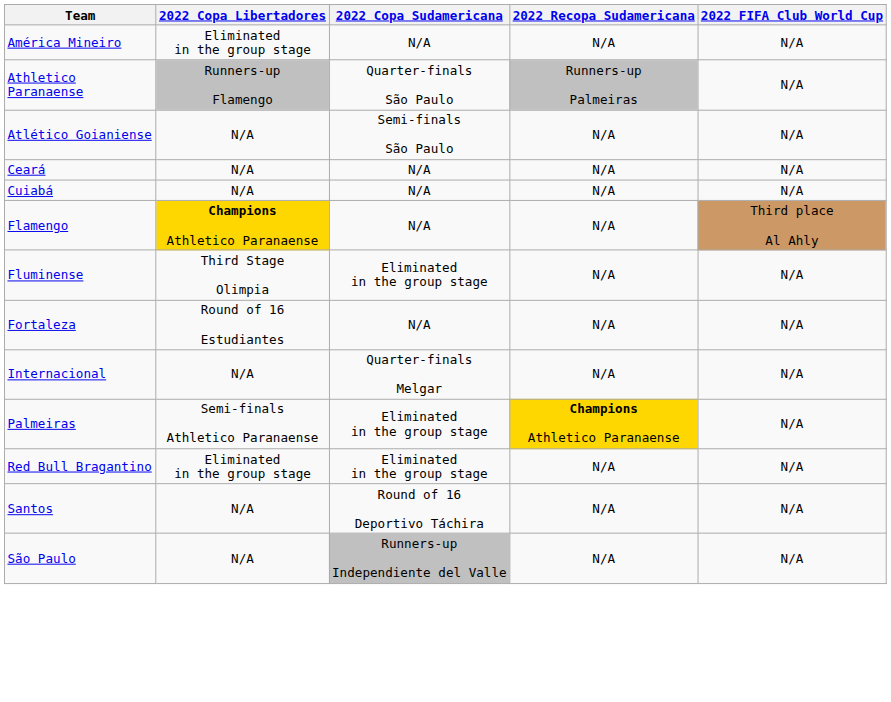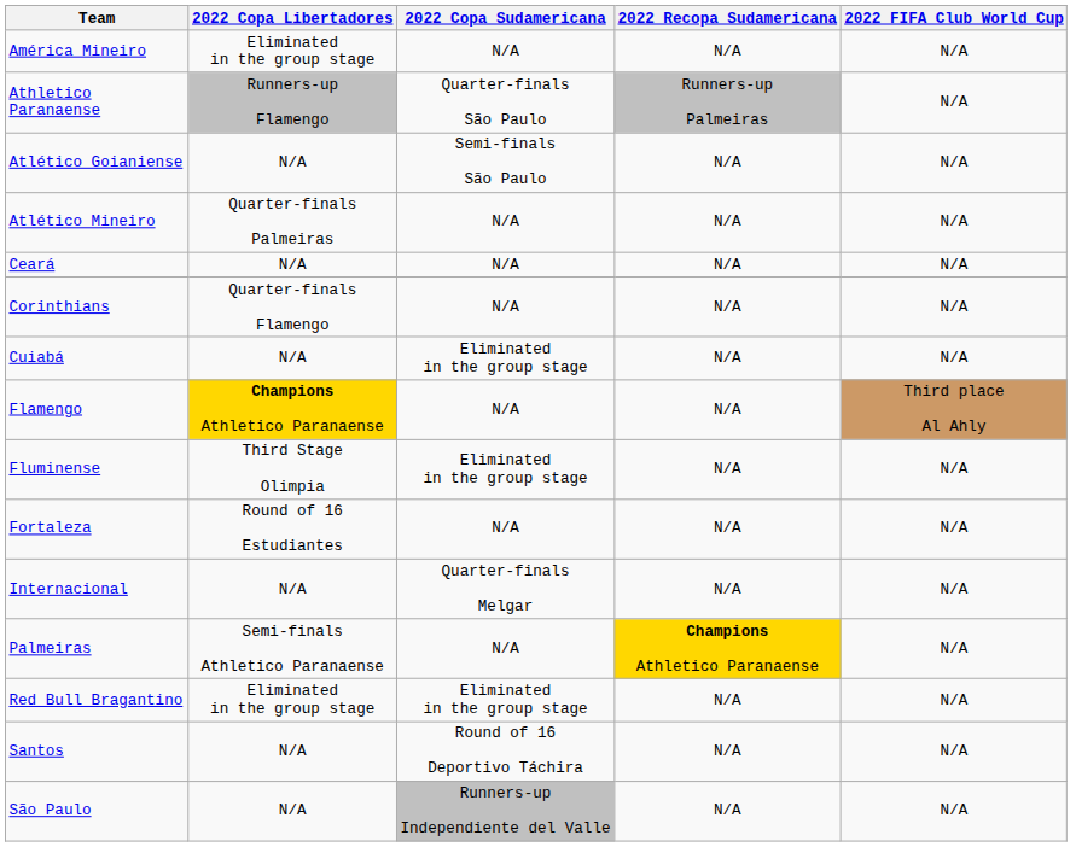 <table class="wikitable">
 <tr>
 <th width=150>Team</th>
 <th width=><a href='#'>2022 Copa Libertadores</a></th>
 <th width=><a href='#'>2022 Copa Sudamericana</a></th>
 <th width=><a href='#'>2022 Recopa Sudamericana</a></th>
 <th width=><a href='#'>2022 FIFA Club World Cup</a></th>
 </tr>
 <tr>
 <td><a href='#'>América Mineiro</a></td>
 <td align=center>Eliminated<br>in the group stage</td>
 <td align=center>N/A</td>
 <td align=center>N/A</td>
 <td align=center>N/A</td>
 </tr>
 <tr>
 <td><a href='#'>Athletico Paranaense</a></td>
 <td align=center bgcolor=silver>Runners-up<br><br> Flamengo</td>
 <td align=center>Quarter-finals<br><br> São Paulo</td>
 <td align=center bgcolor=silver>Runners-up<br><br> Palmeiras</td>
 <td align=center>N/A</td>
 </tr>
 <tr>
 <td><a href='#'>Atlético Goianiense</a></td>
 <td align=center>N/A</td>
 <td align=center>Semi-finals<br><br> São Paulo</td>
 <td align=center>N/A</td>
 <td align=center>N/A</td>
 </tr>
 <tr>
+<td><a href='#'>Atlético Mineiro</a></td>
+<td align=center>Quarter-finals<br><br> Palmeiras</td>
+<td align=center>N/A</td>
+<td align=center>N/A</td>
+<td align=center>N/A</td>
+</tr>
+<tr>
 <td><a href='#'>Ceará</a></td>
 <td align=center>N/A</td>
 <td align=center>N/A</td>
 <td align=center>N/A</td>
 <td align=center>N/A</td>
 </tr>
 <tr>
+<td><a href='#'>Corinthians</a></td>
+<td align=center>Quarter-finals<br><br> Flamengo</td>
+<td align=center>N/A</td>
+<td align=center>N/A</td>
+<td align=center>N/A</td>
+</tr>
+<tr>
 <td><a href='#'>Cuiabá</a></td>
 <td align=center>N/A</td>
-<td align=center>N/A</td>
+<td align=center>Eliminated<br>in the group stage</td>
 <td align=center>N/A</td>
 <td align=center>N/A</td>
 </tr>
 <tr>
 <td><a href='#'>Flamengo</a></td>
 <td align=center bgcolor=gold><strong>Champions</strong><br><br> Athletico Paranaense</td>
 <td align=center>N/A</td>
 <td align=center>N/A</td>
 <td align=center bgcolor=#cc9966>Third place<br><br> Al Ahly</td>
 </tr>
 <tr>
 <td><a href='#'>Fluminense</a></td>
 <td align=center>Third Stage<br><br> Olimpia</td>
 <td align=center>Eliminated<br>in the group stage</td>
 <td align=center>N/A</td>
 <td align=center>N/A</td>
 </tr>
 <tr>
 <td><a href='#'>Fortaleza</a></td>
 <td align=center>Round of 16<br><br> Estudiantes</td>
 <td align=center>N/A</td>
 <td align=center>N/A</td>
 <td align=center>N/A</td>
 </tr>
 <tr>
 <td><a href='#'>Internacional</a></td>
 <td align=center>N/A</td>
 <td align=center>Quarter-finals<br><br> Melgar</td>
 <td align=center>N/A</td>
 <td align=center>N/A</td>
 </tr>
 <tr>
 <td><a href='#'>Palmeiras</a></td>
 <td align=center>Semi-finals<br><br> Athletico Paranaense</td>
-<td align=center>Eliminated<br>in the group stage</td>
+<td align=center>N/A</td>
 <td align=center bgcolor=gold><strong>Champions</strong><br><br> Athletico Paranaense</td>
 <td align=center>N/A</td>
 </tr>
 <tr>
 <td><a href='#'>Red Bull Bragantino</a></td>
 <td align=center>Eliminated<br>in the group stage</td>
 <td align=center>Eliminated<br>in the group stage</td>
 <td align=center>N/A</td>
 <td align=center>N/A</td>
 </tr>
 <tr>
 <td><a href='#'>Santos</a></td>
 <td align=center>N/A</td>
 <td align=center>Round of 16<br><br> Deportivo Táchira</td>
 <td align=center>N/A</td>
 <td align=center>N/A</td>
 </tr>
 <tr>
 <td><a href='#'>São Paulo</a></td>
 <td align=center>N/A</td>
 <td align=center bgcolor=silver>Runners-up<br><br> Independiente del Valle</td>
 <td align=center>N/A</td>
 <td align=center>N/A</td>
 </tr>
 </table>
